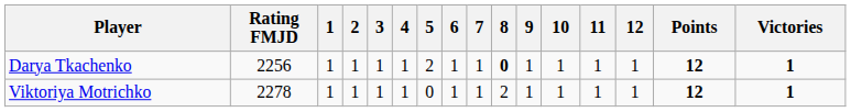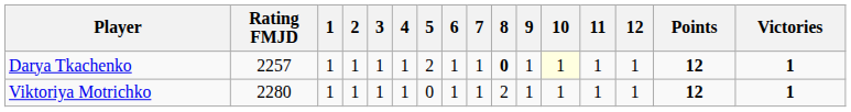 <table class="wikitable" width=780>
 <tr>
 <th>Player</th>
 <th>Rating<br>FMJD</th>
 <th>1</th>
 <th>2</th>
 <th>3</th>
 <th>4</th>
 <th>5</th>
 <th>6</th>
 <th>7</th>
 <th>8</th>
 <th>9</th>
 <th>10</th>
 <th>11</th>
 <th>12</th>
 <th>Points</th>
 <th>Victories</th>
 </tr>
 <tr align="center">
 <td align="left"> <a href='#'>Darya Tkachenko</a></td>
-<td>2256</td>
+<td>2257</td>
 <td>1</td>
 <td>1</td>
 <td>1</td>
 <td>1</td>
 <td>2</td>
 <td>1</td>
 <td>1</td>
 <td><strong>0</strong></td>
 <td>1</td>
-<td>1</td>
+<td style="background: lightyellow;">1</td>
 <td>1</td>
 <td>1</td>
 <td><strong>12</strong></td>
 <td><strong>1</strong></td>
 </tr>
 <tr align="center">
 <td align="left"> <a href='#'>Viktoriya Motrichko</a></td>
-<td>2278</td>
+<td>2280</td>
 <td>1</td>
 <td>1</td>
 <td>1</td>
 <td>1</td>
 <td>0</td>
 <td>1</td>
 <td>1</td>
 <td>2</td>
 <td>1</td>
 <td>1</td>
 <td>1</td>
 <td>1</td>
 <td><strong>12</strong></td>
 <td><strong>1</strong></td>
 </tr>
 </table>
